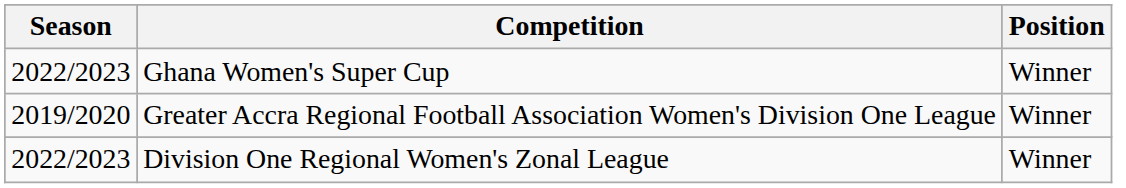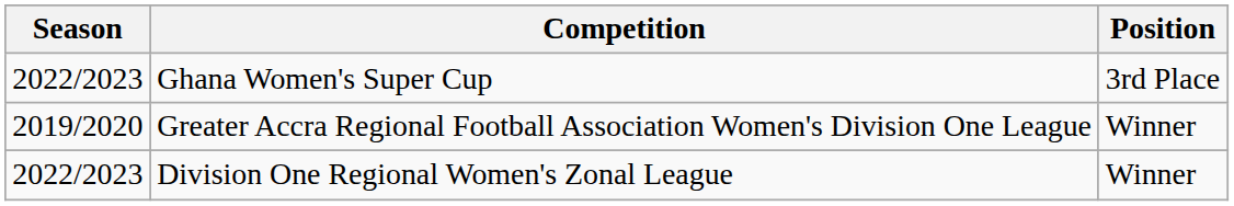 <table class="wikitable">
 <tr>
 <th>Season</th>
 <th>Competition</th>
 <th>Position</th>
 </tr>
 <tr>
 <td>2022/2023</td>
 <td>Ghana Women's Super Cup</td>
-<td>Winner</td>
+<td>3rd Place</td>
 </tr>
 <tr>
 <td>2019/2020</td>
 <td>Greater Accra Regional Football Association Women's Division One League</td>
 <td>Winner</td>
 </tr>
 <tr>
 <td>2022/2023</td>
 <td>Division One Regional Women's Zonal League</td>
 <td>Winner</td>
 </tr>
 </table>
